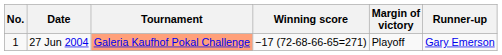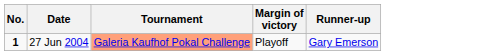 <table class="wikitable" style="font-size:95%;">
 <tr>
 <th>No.</th>
 <th>Date</th>
 <th>Tournament</th>
-<th>Winning score</th>
 <th>Margin of<br>victory</th>
 <th>Runner-up</th>
 </tr>
 <tr>
-<td align=center>1</td>
+<td align=center><strong>1</strong></td>
 <td align=right>27 Jun <a href='#'>2004</a></td>
 <td style="background: lightsalmon;"><a href='#'>Galeria Kaufhof Pokal Challenge</a></td>
-<td>−17 (72-68-66-65=271)</td>
 <td>Playoff</td>
 <td> <a href='#'>Gary Emerson</a></td>
 </tr>
 </table>
